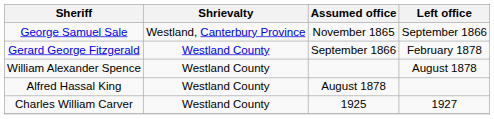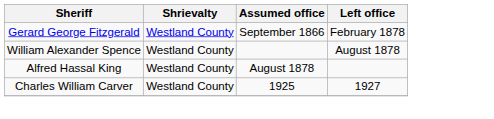 <table class="wikitable plainrowheaders" style="text-align:center;">
 <tr>
 <th>Sheriff</th>
 <th>Shrievalty</th>
 <th>Assumed office</th>
 <th>Left office</th>
-</tr>
-<tr>
-<td><a href='#'>George Samuel Sale</a></td>
-<td>Westland, <a href='#'>Canterbury Province</a></td>
-<td>November 1865</td>
-<td>September 1866</td>
 </tr>
 <tr>
 <td><a href='#'>Gerard George Fitzgerald</a></td>
 <td><a href='#'>Westland County</a></td>
 <td>September 1866</td>
 <td>February 1878</td>
 </tr>
 <tr>
 <td>William Alexander Spence</td>
 <td>Westland County</td>
 <td></td>
 <td>August 1878</td>
 </tr>
 <tr>
 <td>Alfred Hassal King</td>
 <td>Westland County</td>
 <td>August 1878</td>
 <td></td>
 </tr>
 <tr>
 <td>Charles William Carver</td>
 <td>Westland County</td>
 <td>1925</td>
 <td>1927</td>
 </tr>
 <tr>
 </tr>
 </table>
